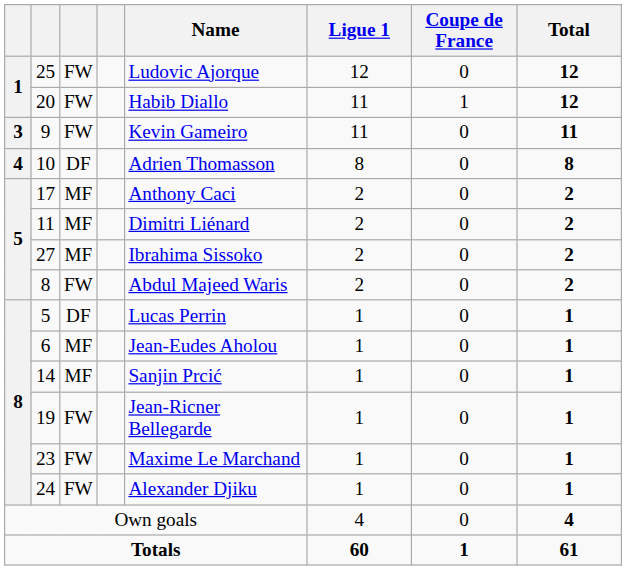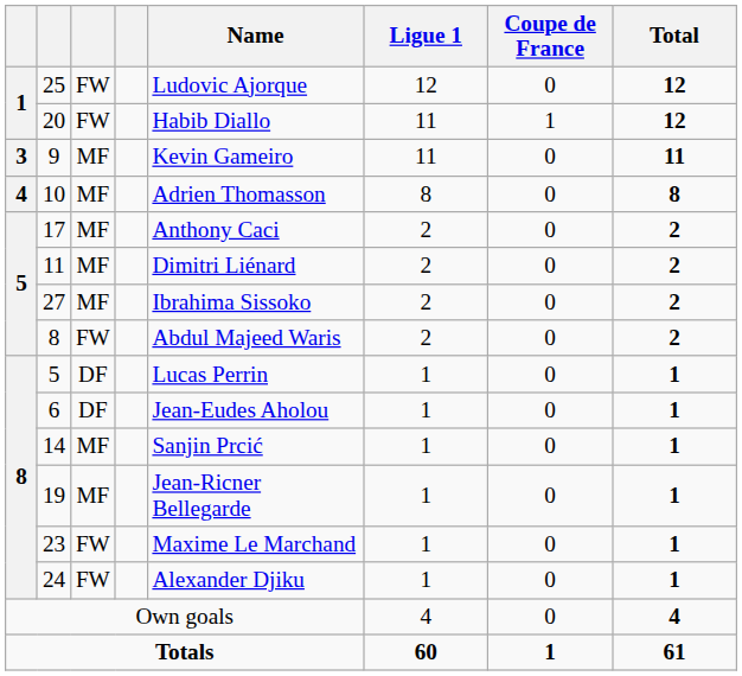 <table class="wikitable" style="text-align:center">
 <tr>
 <th width=15></th>
 <th width=15></th>
 <th width=15></th>
 <th width=15></th>
 <th width=145>Name</th>
 <th width=80><a href='#'>Ligue 1</a></th>
 <th width=80><a href='#'>Coupe de France</a></th>
 <th width=80>Total</th>
 </tr>
 <tr>
 <th rowspan="2">1</th>
 <td>25</td>
 <td>FW</td>
 <td></td>
 <td align=left><a href='#'>Ludovic Ajorque</a></td>
 <td>12</td>
 <td>0</td>
 <td><strong>12</strong></td>
 </tr>
 <tr>
 <td>20</td>
 <td>FW</td>
 <td></td>
 <td align=left><a href='#'>Habib Diallo</a></td>
 <td>11</td>
 <td>1</td>
 <td><strong>12</strong></td>
 </tr>
 <tr>
 <th rowspan="1">3</th>
 <td>9</td>
-<td>FW</td>
+<td>MF</td>
 <td></td>
 <td align=left><a href='#'>Kevin Gameiro</a></td>
 <td>11</td>
 <td>0</td>
 <td><strong>11</strong></td>
 </tr>
 <tr>
 <th rowspan="1">4</th>
 <td>10</td>
-<td>DF</td>
+<td>MF</td>
 <td></td>
 <td align=left><a href='#'>Adrien Thomasson</a></td>
 <td>8</td>
 <td>0</td>
 <td><strong>8</strong></td>
 </tr>
 <tr>
 <th rowspan="4">5</th>
 <td>17</td>
 <td>MF</td>
 <td></td>
 <td align=left><a href='#'>Anthony Caci</a></td>
 <td>2</td>
 <td>0</td>
 <td><strong>2</strong></td>
 </tr>
 <tr>
 <td>11</td>
 <td>MF</td>
 <td></td>
 <td align=left><a href='#'>Dimitri Liénard</a></td>
 <td>2</td>
 <td>0</td>
 <td><strong>2</strong></td>
 </tr>
 <tr>
 <td>27</td>
 <td>MF</td>
 <td></td>
 <td align=left><a href='#'>Ibrahima Sissoko</a></td>
 <td>2</td>
 <td>0</td>
 <td><strong>2</strong></td>
 </tr>
 <tr>
 <td>8</td>
 <td>FW</td>
 <td></td>
 <td align=left><a href='#'>Abdul Majeed Waris</a></td>
 <td>2</td>
 <td>0</td>
 <td><strong>2</strong></td>
 </tr>
 <tr>
 <th rowspan="6">8</th>
 <td>5</td>
 <td>DF</td>
 <td></td>
 <td align=left><a href='#'>Lucas Perrin</a></td>
 <td>1</td>
 <td>0</td>
 <td><strong>1</strong></td>
 </tr>
 <tr>
 <td>6</td>
-<td>MF</td>
+<td>DF</td>
 <td></td>
 <td align=left><a href='#'>Jean-Eudes Aholou</a></td>
 <td>1</td>
 <td>0</td>
 <td><strong>1</strong></td>
 </tr>
 <tr>
 <td>14</td>
 <td>MF</td>
 <td></td>
 <td align=left><a href='#'>Sanjin Prcić</a></td>
 <td>1</td>
 <td>0</td>
 <td><strong>1</strong></td>
 </tr>
 <tr>
 <td>19</td>
-<td>FW</td>
+<td>MF</td>
 <td></td>
 <td align=left><a href='#'>Jean-Ricner Bellegarde</a></td>
 <td>1</td>
 <td>0</td>
 <td><strong>1</strong></td>
 </tr>
 <tr>
 <td>23</td>
 <td>FW</td>
 <td></td>
 <td align=left><a href='#'>Maxime Le Marchand</a></td>
 <td>1</td>
 <td>0</td>
 <td><strong>1</strong></td>
 </tr>
 <tr>
 <td>24</td>
 <td>FW</td>
 <td></td>
 <td align=left><a href='#'>Alexander Djiku</a></td>
 <td>1</td>
 <td>0</td>
 <td><strong>1</strong></td>
 </tr>
 <tr class="sortbottom">
 <td colspan=5>Own goals</td>
 <td>4</td>
 <td>0</td>
 <td><strong>4</strong></td>
 </tr>
 <tr>
 <td colspan=5><strong>Totals</strong></td>
 <td><strong>60</strong></td>
 <td><strong>1</strong></td>
 <td><strong>61</strong></td>
 </tr>
 </table>
